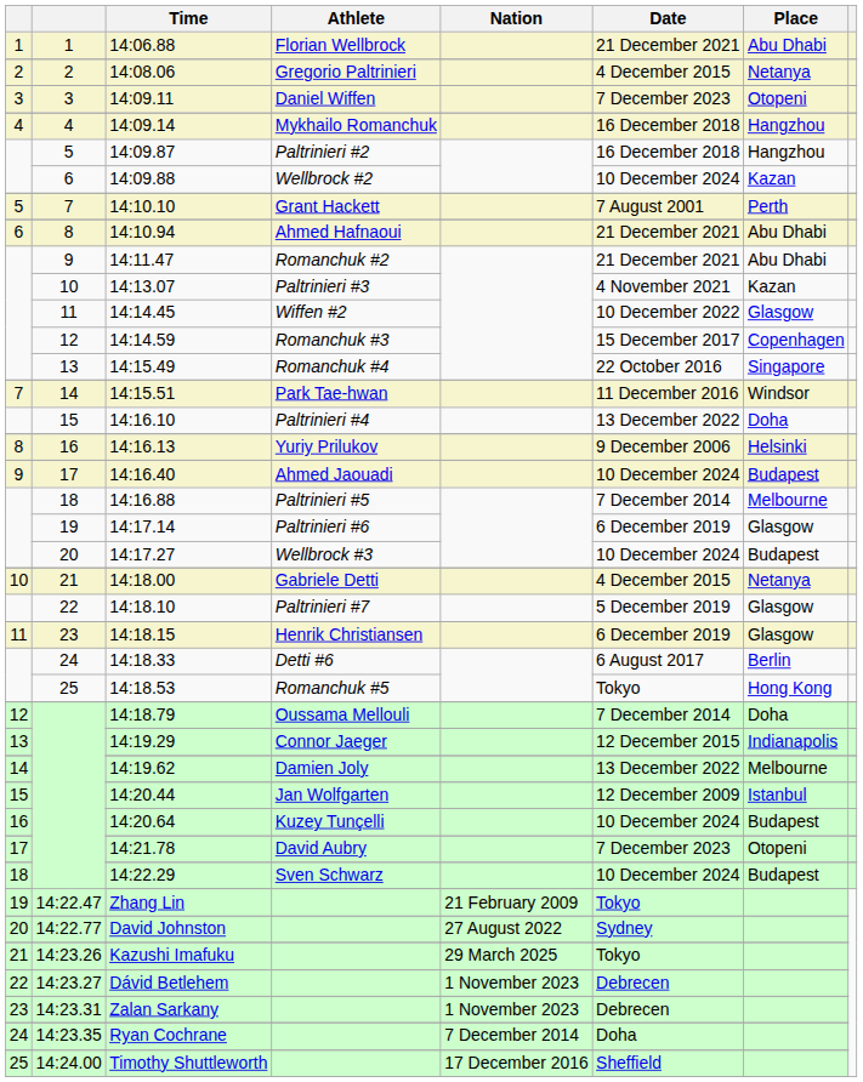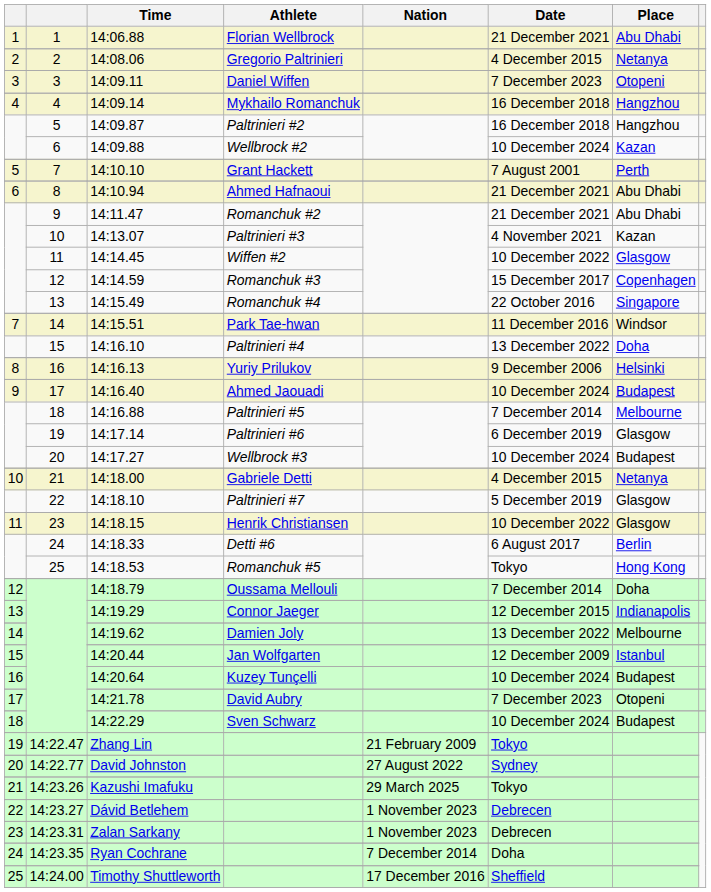 <table class="wikitable sortable">
 <tr>
 <th></th>
 <th></th>
 <th>Time</th>
 <th>Athlete</th>
 <th>Nation</th>
 <th>Date</th>
 <th>Place</th>
 <th class="unsortable"></th>
 </tr>
 <tr bgcolor=f6F5CE>
 <td align=center>1</td>
 <td align=center>1</td>
 <td>14:06.88</td>
 <td><a href='#'>Florian Wellbrock</a></td>
 <td></td>
 <td>21 December 2021</td>
 <td><a href='#'>Abu Dhabi</a></td>
 <td></td>
 </tr>
 <tr>
 </tr>
 <tr bgcolor=f6F5CE>
 <td align=center>2</td>
 <td align=center>2</td>
 <td>14:08.06</td>
 <td><a href='#'>Gregorio Paltrinieri</a></td>
 <td></td>
 <td>4 December 2015</td>
 <td><a href='#'>Netanya</a></td>
 <td></td>
 </tr>
 <tr>
 </tr>
 <tr bgcolor=f6F5CE>
 <td align=center>3</td>
 <td align=center>3</td>
 <td>14:09.11</td>
 <td><a href='#'>Daniel Wiffen</a></td>
 <td></td>
 <td>7 December 2023</td>
 <td><a href='#'>Otopeni</a></td>
 <td></td>
 </tr>
 <tr>
 </tr>
 <tr bgcolor=f6F5CE>
 <td align=center>4</td>
 <td align=center>4</td>
 <td>14:09.14</td>
 <td><a href='#'>Mykhailo Romanchuk</a></td>
 <td></td>
 <td>16 December 2018</td>
 <td><a href='#'>Hangzhou</a></td>
 <td></td>
 </tr>
 <tr>
 <td rowspan="2"></td>
 <td align=center>5</td>
 <td>14:09.87</td>
 <td><em>Paltrinieri #2</em></td>
 <td rowspan="2"></td>
 <td>16 December 2018</td>
 <td>Hangzhou</td>
 <td></td>
 </tr>
 <tr>
 <td align=center>6</td>
 <td>14:09.88</td>
 <td><em>Wellbrock #2</em></td>
 <td>10 December 2024</td>
 <td><a href='#'>Kazan</a></td>
 <td></td>
 </tr>
 <tr>
 </tr>
 <tr bgcolor=f6F5CE>
 <td align=center>5</td>
 <td align=center>7</td>
 <td>14:10.10</td>
 <td><a href='#'>Grant Hackett</a></td>
 <td></td>
 <td>7 August 2001</td>
 <td><a href='#'>Perth</a></td>
 <td></td>
 </tr>
 <tr>
 </tr>
 <tr bgcolor=f6F5CE>
 <td align=center>6</td>
 <td align=center>8</td>
 <td>14:10.94</td>
 <td><a href='#'>Ahmed Hafnaoui</a></td>
 <td></td>
 <td>21 December 2021</td>
 <td>Abu Dhabi</td>
 <td></td>
 </tr>
 <tr>
 <td rowspan="5"></td>
 <td align=center>9</td>
 <td>14:11.47</td>
 <td><em>Romanchuk #2</em></td>
 <td rowspan="5"></td>
 <td>21 December 2021</td>
 <td>Abu Dhabi</td>
 <td></td>
 </tr>
 <tr>
 <td align=center>10</td>
 <td>14:13.07</td>
 <td><em>Paltrinieri #3</em></td>
 <td>4 November 2021</td>
 <td>Kazan</td>
 <td></td>
 </tr>
 <tr>
 <td align=center>11</td>
 <td>14:14.45</td>
 <td><em>Wiffen #2</em></td>
 <td>10 December 2022</td>
 <td><a href='#'>Glasgow</a></td>
 <td></td>
 </tr>
 <tr>
 <td align=center>12</td>
 <td>14:14.59</td>
 <td><em>Romanchuk #3</em></td>
 <td>15 December 2017</td>
 <td><a href='#'>Copenhagen</a></td>
 <td></td>
 </tr>
 <tr>
 <td align=center>13</td>
 <td>14:15.49</td>
 <td><em>Romanchuk #4</em></td>
 <td>22 October 2016</td>
 <td><a href='#'>Singapore</a></td>
 <td></td>
 </tr>
 <tr>
 </tr>
 <tr bgcolor=f6F5CE>
 <td align=center>7</td>
 <td align=center>14</td>
 <td>14:15.51</td>
 <td><a href='#'>Park Tae-hwan</a></td>
 <td></td>
 <td>11 December 2016</td>
 <td>Windsor</td>
 <td></td>
 </tr>
 <tr>
 <td></td>
 <td align=center>15</td>
 <td>14:16.10</td>
 <td><em>Paltrinieri #4</em></td>
 <td></td>
 <td>13 December 2022</td>
 <td><a href='#'>Doha</a></td>
 <td></td>
 </tr>
 <tr>
 </tr>
 <tr bgcolor=f6F5CE>
 <td align=center>8</td>
 <td align=center>16</td>
 <td>14:16.13</td>
 <td><a href='#'>Yuriy Prilukov</a></td>
 <td></td>
 <td>9 December 2006</td>
 <td><a href='#'>Helsinki</a></td>
 <td></td>
 </tr>
 <tr>
 </tr>
 <tr bgcolor=f6F5CE>
 <td align=center>9</td>
 <td align=center>17</td>
 <td>14:16.40</td>
 <td><a href='#'>Ahmed Jaouadi</a></td>
 <td></td>
 <td>10 December 2024</td>
 <td><a href='#'>Budapest</a></td>
 <td></td>
 </tr>
 <tr>
 <td rowspan="3"></td>
 <td align=center>18</td>
 <td>14:16.88</td>
 <td><em>Paltrinieri #5</em></td>
 <td rowspan="3"></td>
 <td>7 December 2014</td>
 <td><a href='#'>Melbourne</a></td>
 <td></td>
 </tr>
 <tr>
 <td align=center>19</td>
 <td>14:17.14</td>
 <td><em>Paltrinieri #6</em></td>
 <td>6 December 2019</td>
 <td>Glasgow</td>
 <td></td>
 </tr>
 <tr>
 <td align=center>20</td>
 <td>14:17.27</td>
 <td><em>Wellbrock #3</em></td>
 <td>10 December 2024</td>
 <td>Budapest</td>
 <td></td>
 </tr>
 <tr>
 </tr>
 <tr bgcolor=f6F5CE>
 <td align=center>10</td>
 <td align=center>21</td>
 <td>14:18.00</td>
 <td><a href='#'>Gabriele Detti</a></td>
 <td></td>
 <td>4 December 2015</td>
 <td><a href='#'>Netanya</a></td>
 <td></td>
 </tr>
 <tr>
 <td></td>
 <td align=center>22</td>
 <td>14:18.10</td>
 <td><em>Paltrinieri #7</em></td>
 <td></td>
 <td>5 December 2019</td>
 <td>Glasgow</td>
 <td></td>
 </tr>
 <tr>
 </tr>
 <tr bgcolor=f6F5CE>
 <td align=center>11</td>
 <td align=center>23</td>
 <td>14:18.15</td>
 <td><a href='#'>Henrik Christiansen</a></td>
 <td></td>
-<td>6 December 2019</td>
+<td>10 December 2022</td>
 <td>Glasgow</td>
 <td></td>
 </tr>
 <tr>
 <td rowspan="2"></td>
 <td align=center>24</td>
 <td>14:18.33</td>
 <td><em>Detti #6</em></td>
 <td rowspan="2"></td>
 <td>6 August 2017</td>
 <td><a href='#'>Berlin</a></td>
 <td></td>
 </tr>
 <tr>
 <td align=center>25</td>
 <td>14:18.53</td>
 <td><em>Romanchuk #5</em></td>
 <td>Tokyo</td>
 <td><a href='#'>Hong Kong</a></td>
 <td></td>
 </tr>
 <tr>
 </tr>
 <tr bgcolor=CCFFCC>
 <td align=center>12</td>
 <td rowspan="14"></td>
 <td>14:18.79</td>
 <td><a href='#'>Oussama Mellouli</a></td>
 <td></td>
 <td>7 December 2014</td>
 <td>Doha</td>
 <td></td>
 </tr>
 <tr>
 </tr>
 <tr bgcolor=CCFFCC>
 <td align=center>13</td>
 <td>14:19.29</td>
 <td><a href='#'>Connor Jaeger</a></td>
 <td></td>
 <td>12 December 2015</td>
 <td><a href='#'>Indianapolis</a></td>
 <td></td>
 </tr>
 <tr>
 </tr>
 <tr bgcolor=CCFFCC>
 <td align=center>14</td>
 <td>14:19.62</td>
 <td><a href='#'>Damien Joly</a></td>
 <td></td>
 <td>13 December 2022</td>
 <td>Melbourne</td>
 <td></td>
 </tr>
 <tr>
 </tr>
 <tr bgcolor=CCFFCC>
 <td align=center>15</td>
 <td>14:20.44</td>
 <td><a href='#'>Jan Wolfgarten</a></td>
 <td></td>
 <td>12 December 2009</td>
 <td><a href='#'>Istanbul</a></td>
 <td></td>
 </tr>
 <tr>
 </tr>
 <tr bgcolor=CCFFCC>
 <td align=center>16</td>
 <td>14:20.64</td>
 <td><a href='#'>Kuzey Tunçelli</a></td>
 <td></td>
 <td>10 December 2024</td>
 <td>Budapest</td>
 <td></td>
 </tr>
 <tr>
 </tr>
 <tr bgcolor=CCFFCC>
 <td align=center>17</td>
 <td>14:21.78</td>
 <td><a href='#'>David Aubry</a></td>
 <td></td>
 <td>7 December 2023</td>
 <td>Otopeni</td>
 <td></td>
 </tr>
 <tr>
 </tr>
 <tr bgcolor=CCFFCC>
 <td align=center>18</td>
 <td>14:22.29</td>
 <td><a href='#'>Sven Schwarz</a></td>
 <td></td>
 <td>10 December 2024</td>
 <td>Budapest</td>
 <td></td>
 </tr>
 <tr>
 </tr>
 <tr bgcolor=CCFFCC>
 <td align=center>19</td>
 <td>14:22.47</td>
 <td><a href='#'>Zhang Lin</a></td>
 <td></td>
 <td>21 February 2009</td>
 <td><a href='#'>Tokyo</a></td>
 <td></td>
 </tr>
 <tr>
 </tr>
 <tr bgcolor=CCFFCC>
 <td align=center>20</td>
 <td>14:22.77</td>
 <td><a href='#'>David Johnston</a></td>
 <td></td>
 <td>27 August 2022</td>
 <td><a href='#'>Sydney</a></td>
 <td></td>
 </tr>
 <tr>
 </tr>
 <tr bgcolor=CCFFCC>
 <td align=center>21</td>
 <td>14:23.26</td>
 <td><a href='#'>Kazushi Imafuku</a></td>
 <td></td>
 <td>29 March 2025</td>
 <td>Tokyo</td>
 <td></td>
 </tr>
 <tr>
 </tr>
 <tr bgcolor=CCFFCC>
 <td align=center>22</td>
 <td>14:23.27</td>
 <td><a href='#'>Dávid Betlehem</a></td>
 <td></td>
 <td>1 November 2023</td>
 <td><a href='#'>Debrecen</a></td>
 <td></td>
 </tr>
 <tr>
 </tr>
 <tr bgcolor=CCFFCC>
 <td align=center>23</td>
 <td>14:23.31</td>
 <td><a href='#'>Zalan Sarkany</a></td>
 <td></td>
 <td>1 November 2023</td>
 <td>Debrecen</td>
 <td></td>
 </tr>
 <tr>
 </tr>
 <tr bgcolor=CCFFCC>
 <td align=center>24</td>
 <td>14:23.35</td>
 <td><a href='#'>Ryan Cochrane</a></td>
 <td></td>
 <td>7 December 2014</td>
 <td>Doha</td>
 <td></td>
 </tr>
 <tr>
 </tr>
 <tr bgcolor=CCFFCC>
 <td align=center>25</td>
 <td>14:24.00</td>
 <td><a href='#'>Timothy Shuttleworth</a></td>
 <td></td>
 <td>17 December 2016</td>
 <td><a href='#'>Sheffield</a></td>
 <td></td>
 </tr>
 <tr>
 </tr>
 </table>
